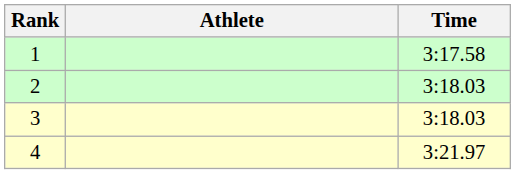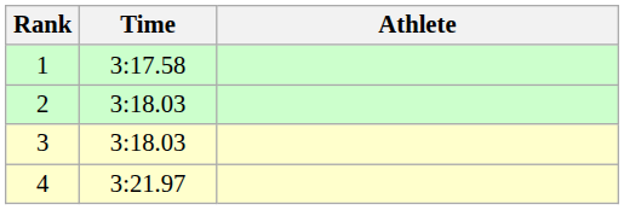 <table class=wikitable style="text-align:center">
 <tr>
 <th width=40>Rank</th>
+<th width=80>Time</th>
 <th width=250>Athlete</th>
-<th width=80>Time</th>
 </tr>
 <tr bgcolor="ccffcc">
 <td>1</td>
+<td>3:17.58</td>
 <td align=left></td>
-<td>3:17.58</td>
 </tr>
 <tr bgcolor="ccffcc">
 <td>2</td>
+<td>3:18.03</td>
 <td align=left></td>
-<td>3:18.03</td>
 </tr>
 <tr bgcolor="ffffcc">
 <td>3</td>
+<td>3:18.03</td>
 <td align=left></td>
-<td>3:18.03</td>
 </tr>
 <tr bgcolor="ffffcc">
 <td>4</td>
+<td>3:21.97</td>
 <td align=left></td>
-<td>3:21.97</td>
 </tr>
 </table>
